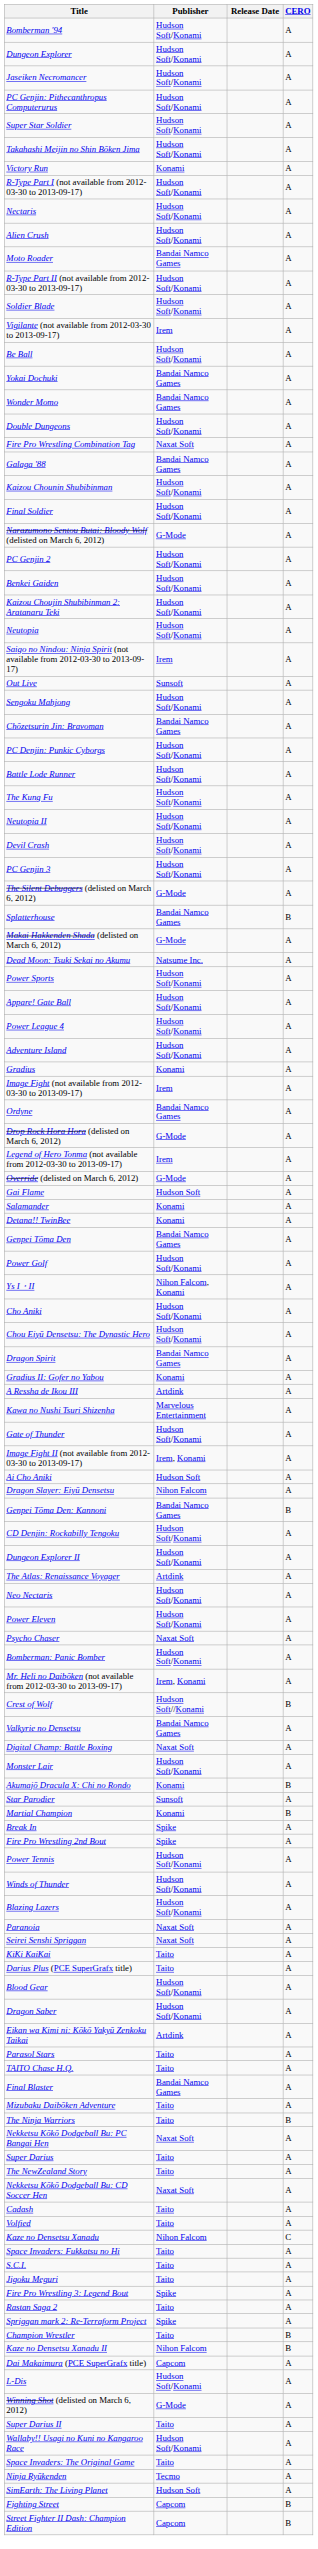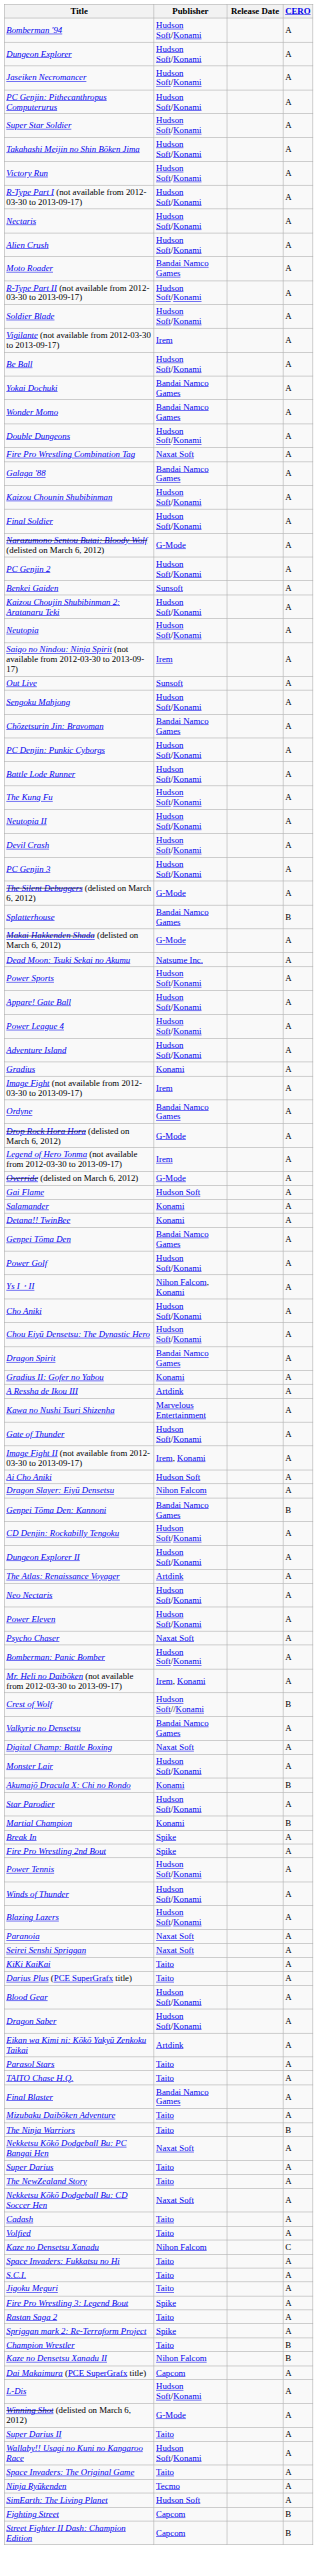 <table class="wikitable sortable" style="width:90%">
 <tr>
 <th width="55%">Title</th>
 <th width="25%">Publisher</th>
 <th width="20%">Release Date</th>
 <th width="10%"><a href='#'>CERO</a></th>
 </tr>
 <tr>
 <td><em><a href='#'>Bomberman '94</a></em></td>
 <td><a href='#'>Hudson Soft</a>/<a href='#'>Konami</a></td>
 <td></td>
 <td>A</td>
 </tr>
 <tr>
 <td><em><a href='#'>Dungeon Explorer</a></em></td>
 <td><a href='#'>Hudson Soft</a>/<a href='#'>Konami</a></td>
 <td></td>
 <td>A</td>
 </tr>
 <tr>
 <td><em><a href='#'>Jaseiken Necromancer</a></em></td>
 <td><a href='#'>Hudson Soft</a>/<a href='#'>Konami</a></td>
 <td></td>
 <td>A</td>
 </tr>
 <tr>
 <td><em><a href='#'>PC Genjin: Pithecanthropus Computerurus</a></em></td>
 <td><a href='#'>Hudson Soft</a>/<a href='#'>Konami</a></td>
 <td></td>
 <td>A</td>
 </tr>
 <tr>
 <td><em><a href='#'>Super Star Soldier</a></em></td>
 <td><a href='#'>Hudson Soft</a>/<a href='#'>Konami</a></td>
 <td></td>
 <td>A</td>
 </tr>
 <tr>
 <td><em><a href='#'>Takahashi Meijin no Shin Bōken Jima</a></em></td>
 <td><a href='#'>Hudson Soft</a>/<a href='#'>Konami</a></td>
 <td></td>
 <td>A</td>
 </tr>
 <tr>
 <td><em><a href='#'>Victory Run</a></em></td>
-<td><a href='#'>Konami</a></td>
+<td><a href='#'>Hudson Soft</a>/<a href='#'>Konami</a></td>
 <td></td>
 <td>A</td>
 </tr>
 <tr>
 <td><em><a href='#'>R-Type Part I</a></em> (not available from 2012-03-30 to 2013-09-17)</td>
 <td><a href='#'>Hudson Soft</a>/<a href='#'>Konami</a></td>
 <td></td>
 <td>A</td>
 </tr>
 <tr>
 <td><em><a href='#'>Nectaris</a></em></td>
 <td><a href='#'>Hudson Soft</a>/<a href='#'>Konami</a></td>
 <td></td>
 <td>A</td>
 </tr>
 <tr>
 <td><em><a href='#'>Alien Crush</a></em></td>
 <td><a href='#'>Hudson Soft</a>/<a href='#'>Konami</a></td>
 <td></td>
 <td>A</td>
 </tr>
 <tr>
 <td><em><a href='#'>Moto Roader</a></em></td>
 <td><a href='#'>Bandai Namco Games</a></td>
 <td></td>
 <td>A</td>
 </tr>
 <tr>
 <td><em><a href='#'>R-Type Part II</a></em> (not available from 2012-03-30 to 2013-09-17)</td>
 <td><a href='#'>Hudson Soft</a>/<a href='#'>Konami</a></td>
 <td></td>
 <td>A</td>
 </tr>
 <tr>
 <td><em><a href='#'>Soldier Blade</a></em></td>
 <td><a href='#'>Hudson Soft</a>/<a href='#'>Konami</a></td>
 <td></td>
 <td>A</td>
 </tr>
 <tr>
 <td><em><a href='#'>Vigilante</a></em> (not available from 2012-03-30 to 2013-09-17)</td>
 <td><a href='#'>Irem</a></td>
 <td></td>
 <td>A</td>
 </tr>
 <tr>
 <td><em><a href='#'>Be Ball</a></em></td>
 <td><a href='#'>Hudson Soft</a>/<a href='#'>Konami</a></td>
 <td></td>
 <td>A</td>
 </tr>
 <tr>
 <td><em><a href='#'>Yokai Dochuki</a></em></td>
 <td><a href='#'>Bandai Namco Games</a></td>
 <td></td>
 <td>A</td>
 </tr>
 <tr>
 <td><em><a href='#'>Wonder Momo</a></em></td>
 <td><a href='#'>Bandai Namco Games</a></td>
 <td></td>
 <td>A</td>
 </tr>
 <tr>
 <td><em><a href='#'>Double Dungeons</a></em></td>
 <td><a href='#'>Hudson Soft</a>/<a href='#'>Konami</a></td>
 <td></td>
 <td>A</td>
 </tr>
 <tr>
 <td><em><a href='#'>Fire Pro Wrestling Combination Tag</a></em></td>
 <td><a href='#'>Naxat Soft</a></td>
 <td></td>
 <td>A</td>
 </tr>
 <tr>
 <td><em><a href='#'>Galaga '88</a></em></td>
 <td><a href='#'>Bandai Namco Games</a></td>
 <td></td>
 <td>A</td>
 </tr>
 <tr>
 <td><em><a href='#'>Kaizou Chounin Shubibinman</a></em></td>
 <td><a href='#'>Hudson Soft</a>/<a href='#'>Konami</a></td>
 <td></td>
 <td>A</td>
 </tr>
 <tr>
 <td><em><a href='#'>Final Soldier</a></em></td>
 <td><a href='#'>Hudson Soft</a>/<a href='#'>Konami</a></td>
 <td></td>
 <td>A</td>
 </tr>
 <tr>
 <td><s><em><a href='#'>Narazumono Sentou Butai: Bloody Wolf</a></em></s> (delisted on March 6, 2012)</td>
 <td><a href='#'>G-Mode</a></td>
 <td></td>
 <td>A</td>
 </tr>
 <tr>
 <td><em><a href='#'>PC Genjin 2</a></em></td>
 <td><a href='#'>Hudson Soft</a>/<a href='#'>Konami</a></td>
 <td></td>
 <td>A</td>
 </tr>
 <tr>
 <td><em><a href='#'>Benkei Gaiden</a></em></td>
-<td><a href='#'>Hudson Soft</a>/<a href='#'>Konami</a></td>
+<td><a href='#'>Sunsoft</a></td>
 <td></td>
 <td>A</td>
 </tr>
 <tr>
 <td><em><a href='#'>Kaizou Choujin Shubibinman 2: Aratanaru Teki</a></em></td>
 <td><a href='#'>Hudson Soft</a>/<a href='#'>Konami</a></td>
 <td></td>
 <td>A</td>
 </tr>
 <tr>
 <td><em><a href='#'>Neutopia</a></em></td>
 <td><a href='#'>Hudson Soft</a>/<a href='#'>Konami</a></td>
 <td></td>
 <td>A</td>
 </tr>
 <tr>
 <td><em><a href='#'>Saigo no Nindou: Ninja Spirit</a></em> (not available from 2012-03-30 to 2013-09-17)</td>
 <td><a href='#'>Irem</a></td>
 <td></td>
 <td>A</td>
 </tr>
 <tr>
 <td><em><a href='#'>Out Live</a></em></td>
 <td><a href='#'>Sunsoft</a></td>
 <td></td>
 <td>A</td>
 </tr>
 <tr>
 <td><em><a href='#'>Sengoku Mahjong</a></em></td>
 <td><a href='#'>Hudson Soft</a>/<a href='#'>Konami</a></td>
 <td></td>
 <td>A</td>
 </tr>
 <tr>
 <td><em><a href='#'>Chōzetsurin Jin: Bravoman</a></em></td>
 <td><a href='#'>Bandai Namco Games</a></td>
 <td></td>
 <td>A</td>
 </tr>
 <tr>
 <td><em><a href='#'>PC Denjin: Punkic Cyborgs</a></em></td>
 <td><a href='#'>Hudson Soft</a>/<a href='#'>Konami</a></td>
 <td></td>
 <td>A</td>
 </tr>
 <tr>
 <td><em><a href='#'>Battle Lode Runner</a></em></td>
 <td><a href='#'>Hudson Soft</a>/<a href='#'>Konami</a></td>
 <td></td>
 <td>A</td>
 </tr>
 <tr>
 <td><em><a href='#'>The Kung Fu</a></em></td>
 <td><a href='#'>Hudson Soft</a>/<a href='#'>Konami</a></td>
 <td></td>
 <td>A</td>
 </tr>
 <tr>
 <td><em><a href='#'>Neutopia II</a></em></td>
 <td><a href='#'>Hudson Soft</a>/<a href='#'>Konami</a></td>
 <td></td>
 <td>A</td>
 </tr>
 <tr>
 <td><em><a href='#'>Devil Crash</a></em></td>
 <td><a href='#'>Hudson Soft</a>/<a href='#'>Konami</a></td>
 <td></td>
 <td>A</td>
 </tr>
 <tr>
 <td><em><a href='#'>PC Genjin 3</a></em></td>
 <td><a href='#'>Hudson Soft</a>/<a href='#'>Konami</a></td>
 <td></td>
 <td>A</td>
 </tr>
 <tr>
 <td><s><em><a href='#'>The Silent Debuggers</a></em></s> (delisted on March 6, 2012)</td>
 <td><a href='#'>G-Mode</a></td>
 <td></td>
 <td>A</td>
 </tr>
 <tr>
 <td><em><a href='#'>Splatterhouse</a></em></td>
 <td><a href='#'>Bandai Namco Games</a></td>
 <td></td>
 <td>B</td>
 </tr>
 <tr>
 <td><s><em><a href='#'>Makai Hakkenden Shada</a></em></s> (delisted on March 6, 2012)</td>
 <td><a href='#'>G-Mode</a></td>
 <td></td>
 <td>A</td>
 </tr>
 <tr>
 <td><em><a href='#'>Dead Moon: Tsuki Sekai no Akumu</a></em></td>
 <td><a href='#'>Natsume Inc.</a></td>
 <td></td>
 <td>A</td>
 </tr>
 <tr>
 <td><em><a href='#'>Power Sports</a></em></td>
 <td><a href='#'>Hudson Soft</a>/<a href='#'>Konami</a></td>
 <td></td>
 <td>A</td>
 </tr>
 <tr>
 <td><em><a href='#'>Appare! Gate Ball</a></em></td>
 <td><a href='#'>Hudson Soft</a>/<a href='#'>Konami</a></td>
 <td></td>
 <td>A</td>
 </tr>
 <tr>
 <td><em><a href='#'>Power League 4</a></em></td>
 <td><a href='#'>Hudson Soft</a>/<a href='#'>Konami</a></td>
 <td></td>
 <td>A</td>
 </tr>
 <tr>
 <td><em><a href='#'>Adventure Island</a></em></td>
 <td><a href='#'>Hudson Soft</a>/<a href='#'>Konami</a></td>
 <td></td>
 <td>A</td>
 </tr>
 <tr>
 <td><em><a href='#'>Gradius</a></em></td>
 <td><a href='#'>Konami</a></td>
 <td></td>
 <td>A</td>
 </tr>
 <tr>
 <td><em><a href='#'>Image Fight</a></em> (not available from 2012-03-30 to 2013-09-17)</td>
 <td><a href='#'>Irem</a></td>
 <td></td>
 <td>A</td>
 </tr>
 <tr>
 <td><em><a href='#'>Ordyne</a></em></td>
 <td><a href='#'>Bandai Namco Games</a></td>
 <td></td>
 <td>A</td>
 </tr>
 <tr>
 <td><s><em><a href='#'>Drop Rock Hora Hora</a></em></s> (delisted on March 6, 2012)</td>
 <td><a href='#'>G-Mode</a></td>
 <td></td>
 <td>A</td>
 </tr>
 <tr>
 <td><em><a href='#'>Legend of Hero Tonma</a></em> (not available from 2012-03-30 to 2013-09-17)</td>
 <td><a href='#'>Irem</a></td>
 <td></td>
 <td>A</td>
 </tr>
 <tr>
 <td><s><em><a href='#'>Override</a></em></s> (delisted on March 6, 2012)</td>
 <td><a href='#'>G-Mode</a></td>
 <td></td>
 <td>A</td>
 </tr>
 <tr>
 <td><em><a href='#'>Gai Flame</a></em></td>
 <td><a href='#'>Hudson Soft</a></td>
 <td></td>
 <td>A</td>
 </tr>
 <tr>
 <td><em><a href='#'>Salamander</a></em></td>
 <td><a href='#'>Konami</a></td>
 <td></td>
 <td>A</td>
 </tr>
 <tr>
 <td><em><a href='#'>Detana!! TwinBee</a></em></td>
 <td><a href='#'>Konami</a></td>
 <td></td>
 <td>A</td>
 </tr>
 <tr>
 <td><em><a href='#'>Genpei Tōma Den</a></em></td>
 <td><a href='#'>Bandai Namco Games</a></td>
 <td></td>
 <td>A</td>
 </tr>
 <tr>
 <td><em><a href='#'>Power Golf</a></em></td>
 <td><a href='#'>Hudson Soft</a>/<a href='#'>Konami</a></td>
 <td></td>
 <td>A</td>
 </tr>
 <tr>
 <td><em><a href='#'>Ys I・II</a></em></td>
 <td><a href='#'>Nihon Falcom</a>, <a href='#'>Konami</a></td>
 <td></td>
 <td>A</td>
 </tr>
 <tr>
 <td><em><a href='#'>Cho Aniki</a></em></td>
 <td><a href='#'>Hudson Soft</a>/<a href='#'>Konami</a></td>
 <td></td>
 <td>A</td>
 </tr>
 <tr>
 <td><em><a href='#'>Chou Eiyū Densetsu: The Dynastic Hero</a></em></td>
 <td><a href='#'>Hudson Soft</a>/<a href='#'>Konami</a></td>
 <td></td>
 <td>A</td>
 </tr>
 <tr>
 <td><em><a href='#'>Dragon Spirit</a></em></td>
 <td><a href='#'>Bandai Namco Games</a></td>
 <td></td>
 <td>A</td>
 </tr>
 <tr>
 <td><em><a href='#'>Gradius II: Gofer no Yabou</a></em></td>
 <td><a href='#'>Konami</a></td>
 <td></td>
 <td>A</td>
 </tr>
 <tr>
 <td><em><a href='#'>A Ressha de Ikou III</a></em></td>
 <td><a href='#'>Artdink</a></td>
 <td></td>
 <td>A</td>
 </tr>
 <tr>
 <td><em><a href='#'>Kawa no Nushi Tsuri Shizenha</a></em></td>
 <td><a href='#'>Marvelous Entertainment</a></td>
 <td></td>
 <td>A</td>
 </tr>
 <tr>
 <td><em><a href='#'>Gate of Thunder</a></em></td>
 <td><a href='#'>Hudson Soft</a>/<a href='#'>Konami</a></td>
 <td></td>
 <td>A</td>
 </tr>
 <tr>
 <td><em><a href='#'>Image Fight II</a></em> (not available from 2012-03-30 to 2013-09-17)</td>
 <td><a href='#'>Irem</a>, <a href='#'>Konami</a></td>
 <td></td>
 <td>A</td>
 </tr>
 <tr>
 <td><em><a href='#'>Ai Cho Aniki</a></em></td>
 <td><a href='#'>Hudson Soft</a></td>
 <td></td>
 <td>A</td>
 </tr>
 <tr>
 <td><em><a href='#'>Dragon Slayer: Eiyū Densetsu</a></em></td>
 <td><a href='#'>Nihon Falcom</a></td>
 <td></td>
 <td>A</td>
 </tr>
 <tr>
 <td><em><a href='#'>Genpei Tōma Den: Kannoni</a></em></td>
 <td><a href='#'>Bandai Namco Games</a></td>
 <td></td>
 <td>B</td>
 </tr>
 <tr>
 <td><em><a href='#'>CD Denjin: Rockabilly Tengoku</a></em></td>
 <td><a href='#'>Hudson Soft</a>/<a href='#'>Konami</a></td>
 <td></td>
 <td>A</td>
 </tr>
 <tr>
 <td><em><a href='#'>Dungeon Explorer II</a></em></td>
 <td><a href='#'>Hudson Soft</a>/<a href='#'>Konami</a></td>
 <td></td>
 <td>A</td>
 </tr>
 <tr>
 <td><em><a href='#'>The Atlas: Renaissance Voyager</a></em></td>
 <td><a href='#'>Artdink</a></td>
 <td></td>
 <td>A</td>
 </tr>
 <tr>
 <td><em><a href='#'>Neo Nectaris</a></em></td>
 <td><a href='#'>Hudson Soft</a>/<a href='#'>Konami</a></td>
 <td></td>
 <td>A</td>
 </tr>
 <tr>
 <td><em><a href='#'>Power Eleven</a></em></td>
 <td><a href='#'>Hudson Soft</a>/<a href='#'>Konami</a></td>
 <td></td>
 <td>A</td>
 </tr>
 <tr>
 <td><em><a href='#'>Psycho Chaser</a></em></td>
 <td><a href='#'>Naxat Soft</a></td>
 <td></td>
 <td>A</td>
 </tr>
 <tr>
 <td><em><a href='#'>Bomberman: Panic Bomber</a></em></td>
 <td><a href='#'>Hudson Soft</a>/<a href='#'>Konami</a></td>
 <td></td>
 <td>A</td>
 </tr>
 <tr>
 <td><em><a href='#'>Mr. Heli no Daibōken</a></em> (not available from 2012-03-30 to 2013-09-17)</td>
 <td><a href='#'>Irem</a>, <a href='#'>Konami</a></td>
 <td></td>
 <td>A</td>
 </tr>
 <tr>
 <td><em><a href='#'>Crest of Wolf</a></em></td>
 <td><a href='#'>Hudson Soft</a>//<a href='#'>Konami</a></td>
 <td></td>
 <td>B</td>
 </tr>
 <tr>
 <td><em><a href='#'>Valkyrie no Densetsu</a></em></td>
 <td><a href='#'>Bandai Namco Games</a></td>
 <td></td>
 <td>A</td>
 </tr>
 <tr>
 <td><em><a href='#'>Digital Champ: Battle Boxing</a></em></td>
 <td><a href='#'>Naxat Soft</a></td>
 <td></td>
 <td>A</td>
 </tr>
 <tr>
 <td><em><a href='#'>Monster Lair</a></em></td>
 <td><a href='#'>Hudson Soft</a>/<a href='#'>Konami</a></td>
 <td></td>
 <td>A</td>
 </tr>
 <tr>
 <td><em><a href='#'>Akumajō Dracula X: Chi no Rondo</a></em></td>
 <td><a href='#'>Konami</a></td>
 <td></td>
 <td>B</td>
 </tr>
 <tr>
 <td><em><a href='#'>Star Parodier</a></em></td>
-<td><a href='#'>Sunsoft</a></td>
+<td><a href='#'>Hudson Soft</a>/<a href='#'>Konami</a></td>
 <td></td>
 <td>A</td>
 </tr>
 <tr>
 <td><em><a href='#'>Martial Champion</a></em></td>
 <td><a href='#'>Konami</a></td>
 <td></td>
 <td>B</td>
 </tr>
 <tr>
 <td><em><a href='#'>Break In</a></em></td>
 <td><a href='#'>Spike</a></td>
 <td></td>
 <td>A</td>
 </tr>
 <tr>
 <td><em><a href='#'>Fire Pro Wrestling 2nd Bout</a></em></td>
 <td><a href='#'>Spike</a></td>
 <td></td>
 <td>A</td>
 </tr>
 <tr>
 <td><em><a href='#'>Power Tennis</a></em></td>
 <td><a href='#'>Hudson Soft</a>/<a href='#'>Konami</a></td>
 <td></td>
 <td>A</td>
 </tr>
 <tr>
 <td><em><a href='#'>Winds of Thunder</a></em></td>
 <td><a href='#'>Hudson Soft</a>/<a href='#'>Konami</a></td>
 <td></td>
 <td>A</td>
 </tr>
 <tr>
 <td><em><a href='#'>Blazing Lazers</a></em></td>
 <td><a href='#'>Hudson Soft</a>/<a href='#'>Konami</a></td>
 <td></td>
 <td>A</td>
 </tr>
 <tr>
 <td><em><a href='#'>Paranoia</a></em></td>
 <td><a href='#'>Naxat Soft</a></td>
 <td></td>
 <td>A</td>
 </tr>
 <tr>
 <td><em><a href='#'>Seirei Senshi Spriggan</a></em></td>
 <td><a href='#'>Naxat Soft</a></td>
 <td></td>
 <td>A</td>
 </tr>
 <tr>
 <td><em><a href='#'>KiKi KaiKai</a></em></td>
 <td><a href='#'>Taito</a></td>
 <td></td>
 <td>A</td>
 </tr>
 <tr>
 <td><em><a href='#'>Darius Plus</a></em> (<a href='#'>PCE SuperGrafx</a> title)</td>
 <td><a href='#'>Taito</a></td>
 <td></td>
 <td>A</td>
 </tr>
 <tr>
 <td><em><a href='#'>Blood Gear</a></em></td>
 <td><a href='#'>Hudson Soft</a>/<a href='#'>Konami</a></td>
 <td></td>
 <td>A</td>
 </tr>
 <tr>
 <td><em><a href='#'>Dragon Saber</a></em></td>
 <td><a href='#'>Hudson Soft</a>/<a href='#'>Konami</a></td>
 <td></td>
 <td>A</td>
 </tr>
 <tr>
 <td><em><a href='#'>Eikan wa Kimi ni: Kōkō Yakyū Zenkoku Taikai</a></em></td>
 <td><a href='#'>Artdink</a></td>
 <td></td>
 <td>A</td>
 </tr>
 <tr>
 <td><em><a href='#'>Parasol Stars</a></em></td>
 <td><a href='#'>Taito</a></td>
 <td></td>
 <td>A</td>
 </tr>
 <tr>
 <td><em><a href='#'>TAITO Chase H.Q.</a></em></td>
 <td><a href='#'>Taito</a></td>
 <td></td>
 <td>A</td>
 </tr>
 <tr>
 <td><em><a href='#'>Final Blaster</a></em></td>
 <td><a href='#'>Bandai Namco Games</a></td>
 <td></td>
 <td>A</td>
 </tr>
 <tr>
 <td><em><a href='#'>Mizubaku Daibōken Adventure</a></em></td>
 <td><a href='#'>Taito</a></td>
 <td></td>
 <td>A</td>
 </tr>
 <tr>
 <td><em><a href='#'>The Ninja Warriors</a></em></td>
 <td><a href='#'>Taito</a></td>
 <td></td>
 <td>B</td>
 </tr>
 <tr>
 <td><em><a href='#'>Nekketsu Kōkō Dodgeball Bu: PC Bangai Hen</a></em></td>
 <td><a href='#'>Naxat Soft</a></td>
 <td></td>
 <td>A</td>
 </tr>
 <tr>
 <td><em><a href='#'>Super Darius</a></em></td>
 <td><a href='#'>Taito</a></td>
 <td></td>
 <td>A</td>
 </tr>
 <tr>
 <td><em><a href='#'>The NewZealand Story</a></em></td>
 <td><a href='#'>Taito</a></td>
 <td></td>
 <td>A</td>
 </tr>
 <tr>
 <td><em><a href='#'>Nekketsu Kōkō Dodgeball Bu: CD Soccer Hen</a></em></td>
 <td><a href='#'>Naxat Soft</a></td>
 <td></td>
 <td>A</td>
 </tr>
 <tr>
 <td><em><a href='#'>Cadash</a></em></td>
 <td><a href='#'>Taito</a></td>
 <td></td>
 <td>A</td>
 </tr>
 <tr>
 <td><em><a href='#'>Volfied</a></em></td>
 <td><a href='#'>Taito</a></td>
 <td></td>
 <td>A</td>
 </tr>
 <tr>
 <td><em><a href='#'>Kaze no Densetsu Xanadu</a></em></td>
 <td><a href='#'>Nihon Falcom</a></td>
 <td></td>
 <td>C</td>
 </tr>
 <tr>
 <td><em><a href='#'>Space Invaders: Fukkatsu no Hi</a></em></td>
 <td><a href='#'>Taito</a></td>
 <td></td>
 <td>A</td>
 </tr>
 <tr>
 <td><em><a href='#'>S.C.I.</a></em></td>
 <td><a href='#'>Taito</a></td>
 <td></td>
 <td>A</td>
 </tr>
 <tr>
 <td><em><a href='#'>Jigoku Meguri</a></em></td>
 <td><a href='#'>Taito</a></td>
 <td></td>
 <td>A</td>
 </tr>
 <tr>
 <td><em><a href='#'>Fire Pro Wrestling 3: Legend Bout</a></em></td>
 <td><a href='#'>Spike</a></td>
 <td></td>
 <td>A</td>
 </tr>
 <tr>
 <td><em><a href='#'>Rastan Saga 2</a></em></td>
 <td><a href='#'>Taito</a></td>
 <td></td>
 <td>A</td>
 </tr>
 <tr>
 <td><em><a href='#'>Spriggan mark 2: Re-Terraform Project</a></em></td>
 <td><a href='#'>Spike</a></td>
 <td></td>
 <td>A</td>
 </tr>
 <tr>
 <td><em><a href='#'>Champion Wrestler</a></em></td>
 <td><a href='#'>Taito</a></td>
 <td></td>
 <td>B</td>
 </tr>
 <tr>
 <td><em><a href='#'>Kaze no Densetsu Xanadu II</a></em></td>
 <td><a href='#'>Nihon Falcom</a></td>
 <td></td>
 <td>B</td>
 </tr>
 <tr>
 <td><em><a href='#'>Dai Makaimura</a></em> (<a href='#'>PCE SuperGrafx</a> title)</td>
 <td><a href='#'>Capcom</a></td>
 <td></td>
 <td>A</td>
 </tr>
 <tr>
 <td><em><a href='#'>L-Dis</a></em></td>
 <td><a href='#'>Hudson Soft</a>/<a href='#'>Konami</a></td>
 <td></td>
 <td>A</td>
 </tr>
 <tr>
 <td><s><em><a href='#'>Winning Shot</a></em></s> (delisted on March 6, 2012)</td>
 <td><a href='#'>G-Mode</a></td>
 <td></td>
 <td>A</td>
 </tr>
 <tr>
 <td><em><a href='#'>Super Darius II</a></em></td>
 <td><a href='#'>Taito</a></td>
 <td></td>
 <td>A</td>
 </tr>
 <tr>
 <td><em><a href='#'>Wallaby!! Usagi no Kuni no Kangaroo Race</a></em></td>
 <td><a href='#'>Hudson Soft</a>/<a href='#'>Konami</a></td>
 <td></td>
 <td>A</td>
 </tr>
 <tr>
 <td><em><a href='#'>Space Invaders: The Original Game</a></em></td>
 <td><a href='#'>Taito</a></td>
 <td></td>
 <td>A</td>
 </tr>
 <tr>
 <td><em><a href='#'>Ninja Ryūkenden</a></em></td>
 <td><a href='#'>Tecmo</a></td>
 <td></td>
 <td>A</td>
 </tr>
 <tr>
 <td><em><a href='#'>SimEarth: The Living Planet</a></em></td>
 <td><a href='#'>Hudson Soft</a></td>
 <td></td>
 <td>A</td>
 </tr>
 <tr>
 <td><em><a href='#'>Fighting Street</a></em></td>
 <td><a href='#'>Capcom</a></td>
 <td></td>
 <td>B</td>
 </tr>
 <tr>
 <td><em><a href='#'>Street Fighter II Dash: Champion Edition</a></em></td>
 <td><a href='#'>Capcom</a></td>
 <td></td>
 <td>B</td>
 </tr>
 </table>
